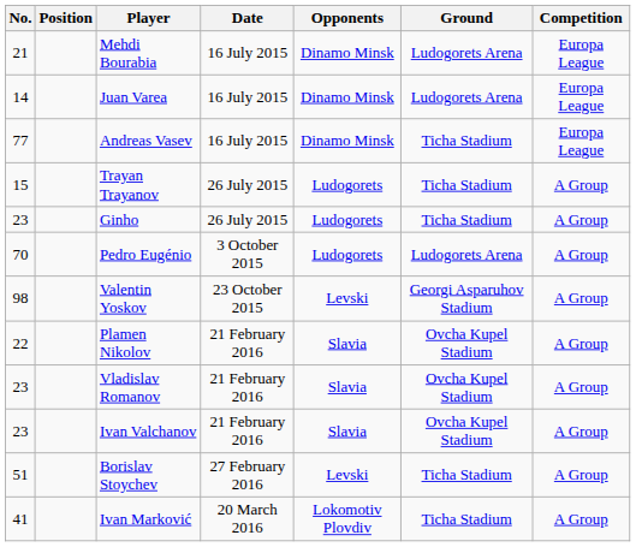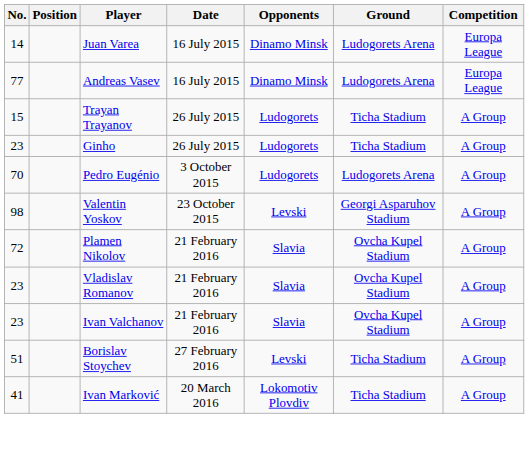 <table class="wikitable" style="width:98%; text-align:center; font-size:95%;">
 <tr>
 <th><strong>No.</strong></th>
 <th><strong>Position</strong></th>
 <th><strong>Player</strong></th>
 <th><strong>Date</strong></th>
 <th><strong>Opponents</strong></th>
 <th><strong>Ground</strong></th>
 <th><strong>Competition</strong></th>
-</tr>
-<tr>
-<td>21</td>
-<td></td>
-<td style="text-align:left;"> <a href='#'>Mehdi Bourabia</a></td>
-<td>16 July 2015</td>
-<td> <a href='#'>Dinamo Minsk</a></td>
-<td><a href='#'>Ludogorets Arena</a></td>
-<td><a href='#'>Europa League</a></td>
 </tr>
 <tr>
 <td>14</td>
 <td></td>
 <td style="text-align:left;"> <a href='#'>Juan Varea</a></td>
 <td>16 July 2015</td>
 <td> <a href='#'>Dinamo Minsk</a></td>
 <td><a href='#'>Ludogorets Arena</a></td>
 <td><a href='#'>Europa League</a></td>
 </tr>
 <tr>
 <td>77</td>
 <td></td>
 <td style="text-align:left;"> <a href='#'>Andreas Vasev</a></td>
 <td>16 July 2015</td>
 <td> <a href='#'>Dinamo Minsk</a></td>
-<td><a href='#'>Ticha Stadium</a></td>
+<td><a href='#'>Ludogorets Arena</a></td>
 <td><a href='#'>Europa League</a></td>
 </tr>
 <tr>
 <td>15</td>
 <td></td>
 <td style="text-align:left;"> <a href='#'>Trayan Trayanov</a></td>
 <td>26 July 2015</td>
 <td><a href='#'>Ludogorets</a></td>
 <td><a href='#'>Ticha Stadium</a></td>
 <td><a href='#'>A Group</a></td>
 </tr>
 <tr>
 <td>23</td>
 <td></td>
 <td style="text-align:left;"> <a href='#'>Ginho</a></td>
 <td>26 July 2015</td>
 <td><a href='#'>Ludogorets</a></td>
 <td><a href='#'>Ticha Stadium</a></td>
 <td><a href='#'>A Group</a></td>
 </tr>
 <tr>
 <td>70</td>
 <td></td>
 <td style="text-align:left;"> <a href='#'>Pedro Eugénio</a></td>
 <td>3 October 2015</td>
 <td><a href='#'>Ludogorets</a></td>
 <td><a href='#'>Ludogorets Arena</a></td>
 <td><a href='#'>A Group</a></td>
 </tr>
 <tr>
 <td>98</td>
 <td></td>
 <td style="text-align:left;"> <a href='#'>Valentin Yoskov</a></td>
 <td>23 October 2015</td>
 <td><a href='#'>Levski</a></td>
 <td><a href='#'>Georgi Asparuhov Stadium</a></td>
 <td><a href='#'>A Group</a></td>
 </tr>
 <tr>
-<td>22</td>
+<td>72</td>
 <td></td>
 <td style="text-align:left;"> <a href='#'>Plamen Nikolov</a></td>
 <td>21 February 2016</td>
 <td><a href='#'>Slavia</a></td>
 <td><a href='#'>Ovcha Kupel Stadium</a></td>
 <td><a href='#'>A Group</a></td>
 </tr>
 <tr>
 <td>23</td>
 <td></td>
 <td style="text-align:left;"> <a href='#'>Vladislav Romanov</a></td>
 <td>21 February 2016</td>
 <td><a href='#'>Slavia</a></td>
 <td><a href='#'>Ovcha Kupel Stadium</a></td>
 <td><a href='#'>A Group</a></td>
 </tr>
 <tr>
 <td>23</td>
 <td></td>
 <td style="text-align:left;"> <a href='#'>Ivan Valchanov</a></td>
 <td>21 February 2016</td>
 <td><a href='#'>Slavia</a></td>
 <td><a href='#'>Ovcha Kupel Stadium</a></td>
 <td><a href='#'>A Group</a></td>
 </tr>
 <tr>
 <td>51</td>
 <td></td>
 <td style="text-align:left;"> <a href='#'>Borislav Stoychev</a></td>
 <td>27 February 2016</td>
 <td><a href='#'>Levski</a></td>
 <td><a href='#'>Ticha Stadium</a></td>
 <td><a href='#'>A Group</a></td>
 </tr>
 <tr>
 <td>41</td>
 <td></td>
 <td style="text-align:left;"> <a href='#'>Ivan Marković</a></td>
 <td>20 March 2016</td>
 <td><a href='#'>Lokomotiv Plovdiv</a></td>
 <td><a href='#'>Ticha Stadium</a></td>
 <td><a href='#'>A Group</a></td>
 </tr>
 </table>
